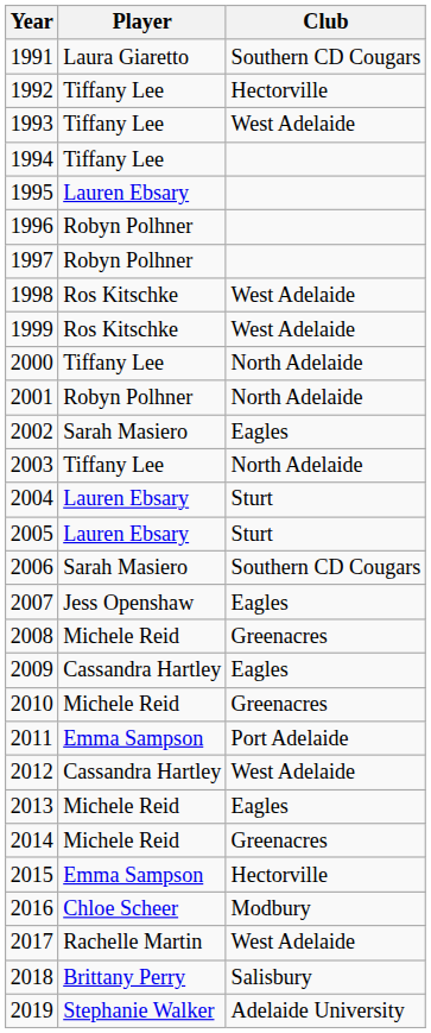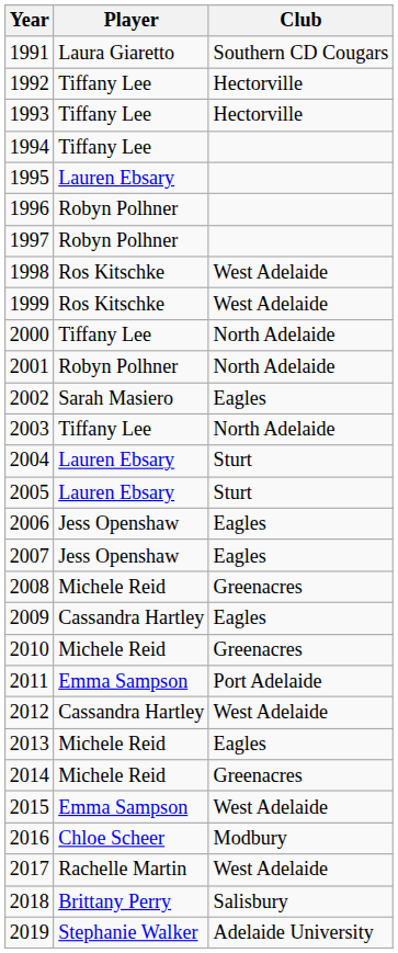 <table class="wikitable">
 <tr>
 <th>Year</th>
 <th>Player</th>
 <th>Club</th>
 </tr>
 <tr>
 <td>1991</td>
 <td>Laura Giaretto</td>
 <td>Southern CD Cougars</td>
 </tr>
 <tr>
 <td>1992</td>
 <td>Tiffany Lee</td>
 <td>Hectorville</td>
 </tr>
 <tr>
 <td>1993</td>
 <td>Tiffany Lee</td>
-<td>West Adelaide</td>
+<td>Hectorville</td>
 </tr>
 <tr>
 <td>1994</td>
 <td>Tiffany Lee</td>
 <td></td>
 </tr>
 <tr>
 <td>1995</td>
 <td><a href='#'>Lauren Ebsary</a></td>
 <td></td>
 </tr>
 <tr>
 <td>1996</td>
 <td>Robyn Polhner</td>
 <td></td>
 </tr>
 <tr>
 <td>1997</td>
 <td>Robyn Polhner</td>
 <td></td>
 </tr>
 <tr>
 <td>1998</td>
 <td>Ros Kitschke</td>
 <td>West Adelaide</td>
 </tr>
 <tr>
 <td>1999</td>
 <td>Ros Kitschke</td>
 <td>West Adelaide</td>
 </tr>
 <tr>
 <td>2000</td>
 <td>Tiffany Lee</td>
 <td>North Adelaide</td>
 </tr>
 <tr>
 <td>2001</td>
 <td>Robyn Polhner</td>
 <td>North Adelaide</td>
 </tr>
 <tr>
 <td>2002</td>
 <td>Sarah Masiero</td>
 <td>Eagles</td>
 </tr>
 <tr>
 <td>2003</td>
 <td>Tiffany Lee</td>
 <td>North Adelaide</td>
 </tr>
 <tr>
 <td>2004</td>
 <td><a href='#'>Lauren Ebsary</a></td>
 <td>Sturt</td>
 </tr>
 <tr>
 <td>2005</td>
 <td><a href='#'>Lauren Ebsary</a></td>
 <td>Sturt</td>
 </tr>
 <tr>
 <td>2006</td>
-<td>Sarah Masiero</td>
-<td>Southern CD Cougars</td>
+<td>Jess Openshaw</td>
+<td>Eagles</td>
 </tr>
 <tr>
 <td>2007</td>
 <td>Jess Openshaw</td>
 <td>Eagles</td>
 </tr>
 <tr>
 <td>2008</td>
 <td>Michele Reid</td>
 <td>Greenacres</td>
 </tr>
 <tr>
 <td>2009</td>
 <td>Cassandra Hartley</td>
 <td>Eagles</td>
 </tr>
 <tr>
 <td>2010</td>
 <td>Michele Reid</td>
 <td>Greenacres</td>
 </tr>
 <tr>
 <td>2011</td>
 <td><a href='#'>Emma Sampson</a></td>
 <td>Port Adelaide</td>
 </tr>
 <tr>
 <td>2012</td>
 <td>Cassandra Hartley</td>
 <td>West Adelaide</td>
 </tr>
 <tr>
 <td>2013</td>
 <td>Michele Reid</td>
 <td>Eagles</td>
 </tr>
 <tr>
 <td>2014</td>
 <td>Michele Reid</td>
 <td>Greenacres</td>
 </tr>
 <tr>
 <td>2015</td>
 <td><a href='#'>Emma Sampson</a></td>
-<td>Hectorville</td>
+<td>West Adelaide</td>
 </tr>
 <tr>
 <td>2016</td>
 <td><a href='#'>Chloe Scheer</a></td>
 <td>Modbury</td>
 </tr>
 <tr>
 <td>2017</td>
 <td>Rachelle Martin</td>
 <td>West Adelaide</td>
 </tr>
 <tr>
 <td>2018</td>
 <td><a href='#'>Brittany Perry</a></td>
 <td>Salisbury</td>
 </tr>
 <tr>
 <td>2019</td>
 <td><a href='#'>Stephanie Walker</a></td>
 <td>Adelaide University</td>
 </tr>
 </table>
